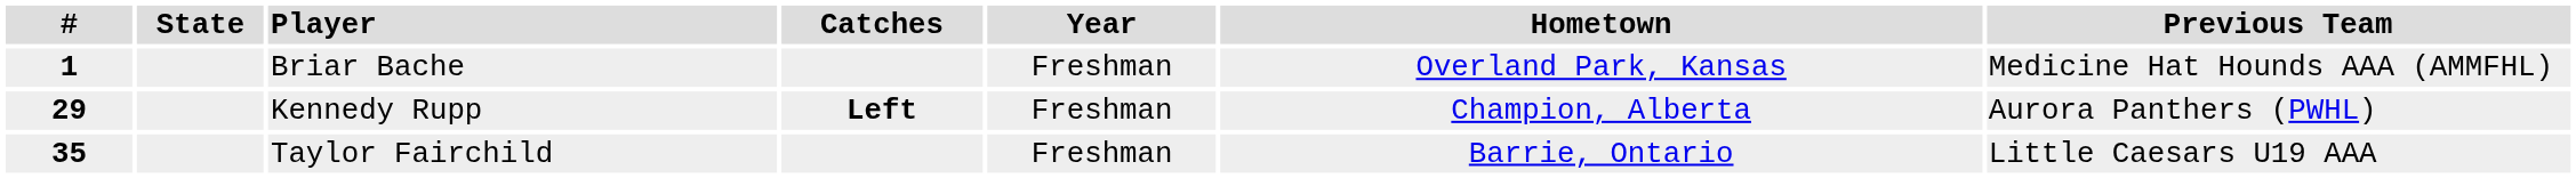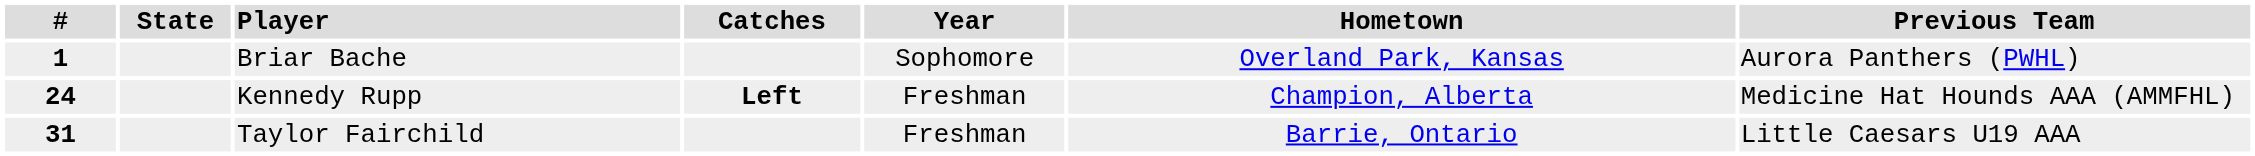 <table width=90%>
 <tr>
 <th colspan=7></th>
 </tr>
 <tr bgcolor="#dddddd">
 <th width=5%>#</th>
 <th width=5%>State</th>
 <td align=left!!width=10%><strong>Player</strong></td>
 <th width=8%>Catches</th>
 <th width=9%>Year</th>
 <th width=30%>Hometown</th>
 <th width=23%>Previous Team</th>
 </tr>
 <tr bgcolor="#eeeeee">
 <td align=center><strong>1</strong></td>
 <td align=center></td>
 <td>Briar Bache</td>
 <td align=center></td>
-<td align=center>Freshman</td>
+<td align=center>Sophomore</td>
 <td align=center><a href='#'>Overland Park, Kansas</a></td>
-<td>Medicine Hat Hounds AAA (AMMFHL)</td>
+<td>Aurora Panthers (<a href='#'>PWHL</a>)</td>
 </tr>
 <tr bgcolor="#eeeeee">
-<td align=center><strong>29</strong></td>
+<td align=center><strong>24</strong></td>
 <td align=center></td>
 <td>Kennedy Rupp</td>
 <td align=center><strong>Left</strong></td>
 <td align=center>Freshman</td>
 <td align=center><a href='#'>Champion, Alberta</a></td>
-<td>Aurora Panthers (<a href='#'>PWHL</a>)</td>
+<td>Medicine Hat Hounds AAA (AMMFHL)</td>
 </tr>
 <tr bgcolor="#eeeeee">
-<td align=center><strong>35</strong></td>
+<td align=center><strong>31</strong></td>
 <td align=center></td>
 <td>Taylor Fairchild</td>
 <td align=center></td>
 <td align=center>Freshman</td>
 <td align=center><a href='#'>Barrie, Ontario</a></td>
 <td>Little Caesars U19 AAA</td>
 </tr>
 </table>
